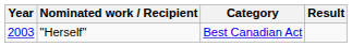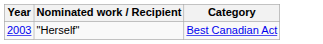 <table class="wikitable">
 <tr>
 <th>Year</th>
 <th>Nominated work / Recipient</th>
 <th>Category</th>
-<th>Result</th>
 </tr>
 <tr>
 <td rowspan="1"><a href='#'>2003</a></td>
 <td>"Herself"</td>
 <td><a href='#'>Best Canadian Act</a></td>
-<td></td>
 </tr>
 </table>
